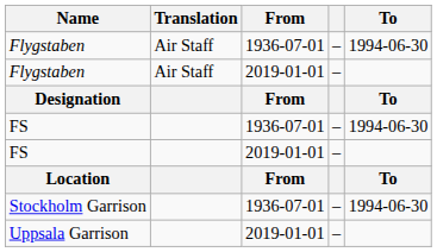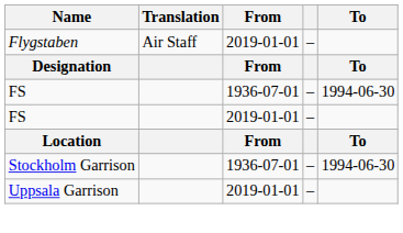 <table class="wikitable">
 <tr>
 <th style="font-weight:bold;">Name</th>
 <th style="font-weight:bold;">Translation</th>
 <th style="text-align: center; font-weight:bold;">From</th>
 <th></th>
 <th style="text-align: center; font-weight:bold;">To</th>
-</tr>
-<tr>
-<td style="font-style:italic;">Flygstaben</td>
-<td>Air Staff</td>
-<td>1936-07-01</td>
-<td>–</td>
-<td>1994-06-30</td>
 </tr>
 <tr>
 <td style="font-style:italic;">Flygstaben</td>
 <td>Air Staff</td>
 <td>2019-01-01</td>
 <td>–</td>
 <td></td>
 </tr>
 <tr>
 <th style="font-weight:bold;">Designation</th>
 <th style="font-weight:bold;"></th>
 <th style="text-align: center; font-weight:bold;">From</th>
 <th></th>
 <th style="text-align: center; font-weight:bold;">To</th>
 </tr>
 <tr>
 <td>FS</td>
 <td></td>
 <td style="text-align: center;">1936-07-01</td>
 <td style="text-align: center;">–</td>
 <td style="text-align: center;">1994-06-30</td>
 </tr>
 <tr>
 <td>FS</td>
 <td></td>
 <td style="text-align: center;">2019-01-01</td>
 <td style="text-align: center;">–</td>
 <td style="text-align: center;"></td>
 </tr>
 <tr>
 <th style="font-weight:bold;">Location</th>
 <th style="font-weight:bold;"></th>
 <th style="text-align: center; font-weight:bold;">From</th>
 <th></th>
 <th style="text-align: center; font-weight:bold;">To</th>
 </tr>
 <tr>
 <td><a href='#'>Stockholm</a> Garrison</td>
 <td></td>
 <td style="text-align: center;">1936-07-01</td>
 <td style="text-align: center;">–</td>
 <td style="text-align: center;">1994-06-30</td>
 </tr>
 <tr>
 <td><a href='#'>Uppsala</a> Garrison</td>
 <td></td>
 <td style="text-align: center;">2019-01-01</td>
 <td style="text-align: center;">–</td>
 <td style="text-align: center;"></td>
 </tr>
 </table>
